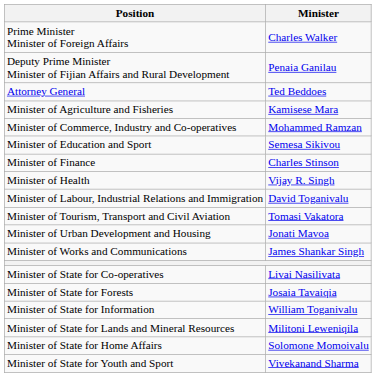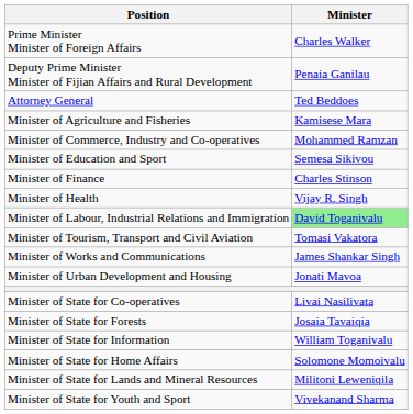 <table class=wikitable>
 <tr>
 <th>Position</th>
 <th>Minister</th>
 </tr>
 <tr>
 <td>Prime Minister<br>Minister of Foreign Affairs</td>
 <td><a href='#'>Charles Walker</a></td>
 </tr>
 <tr>
 <td>Deputy Prime Minister<br>Minister of Fijian Affairs and Rural Development</td>
 <td><a href='#'>Penaia Ganilau</a></td>
 </tr>
 <tr>
 <td><a href='#'>Attorney General</a></td>
 <td><a href='#'>Ted Beddoes</a></td>
 </tr>
 <tr>
 <td>Minister of Agriculture and Fisheries</td>
 <td><a href='#'>Kamisese Mara</a></td>
 </tr>
 <tr>
 <td>Minister of Commerce, Industry and Co-operatives</td>
 <td><a href='#'>Mohammed Ramzan</a></td>
 </tr>
 <tr>
 <td>Minister of Education and Sport</td>
 <td><a href='#'>Semesa Sikivou</a></td>
 </tr>
 <tr>
 <td>Minister of Finance</td>
 <td><a href='#'>Charles Stinson</a></td>
 </tr>
 <tr>
 <td>Minister of Health</td>
 <td><a href='#'>Vijay R. Singh</a></td>
 </tr>
 <tr>
 <td>Minister of Labour, Industrial Relations and Immigration</td>
-<td><a href='#'>David Toganivalu</a></td>
+<td style="background: lightgreen;"><a href='#'>David Toganivalu</a></td>
 </tr>
 <tr>
 <td>Minister of Tourism, Transport and Civil Aviation</td>
 <td><a href='#'>Tomasi Vakatora</a></td>
 </tr>
 <tr>
+<td>Minister of Works and Communications</td>
+<td><a href='#'>James Shankar Singh</a></td>
+</tr>
+<tr>
 <td>Minister of Urban Development and Housing</td>
 <td><a href='#'>Jonati Mavoa</a></td>
-</tr>
-<tr>
-<td>Minister of Works and Communications</td>
-<td><a href='#'>James Shankar Singh</a></td>
 </tr>
 <tr>
 <th colspan=2></th>
 </tr>
 <tr>
 <td>Minister of State for Co-operatives</td>
 <td><a href='#'>Livai Nasilivata</a></td>
 </tr>
 <tr>
 <td>Minister of State for Forests</td>
 <td><a href='#'>Josaia Tavaiqia</a></td>
 </tr>
 <tr>
 <td>Minister of State for Information</td>
 <td><a href='#'>William Toganivalu</a></td>
 </tr>
 <tr>
+<td>Minister of State for Home Affairs</td>
+<td><a href='#'>Solomone Momoivalu</a></td>
+</tr>
+<tr>
 <td>Minister of State for Lands and Mineral Resources</td>
 <td><a href='#'>Militoni Leweniqila</a></td>
-</tr>
-<tr>
-<td>Minister of State for Home Affairs</td>
-<td><a href='#'>Solomone Momoivalu</a></td>
 </tr>
 <tr>
 <td>Minister of State for Youth and Sport</td>
 <td><a href='#'>Vivekanand Sharma</a></td>
 </tr>
 </table>
